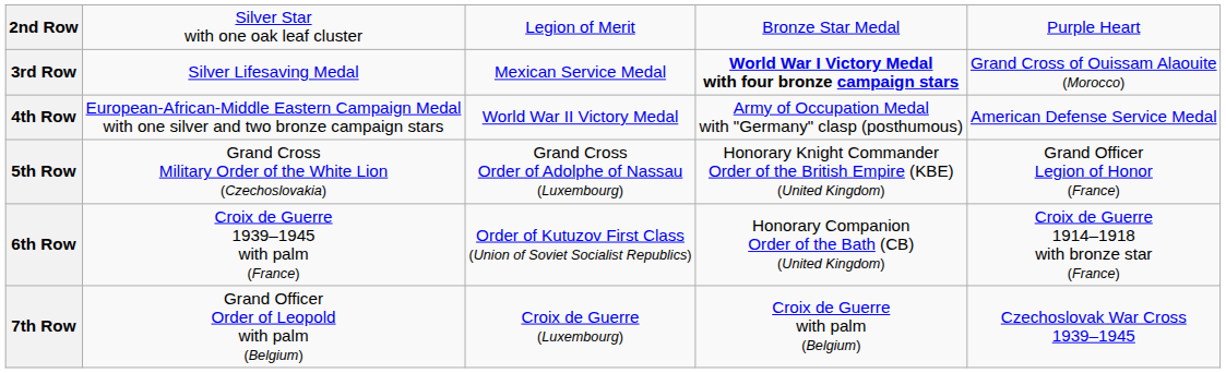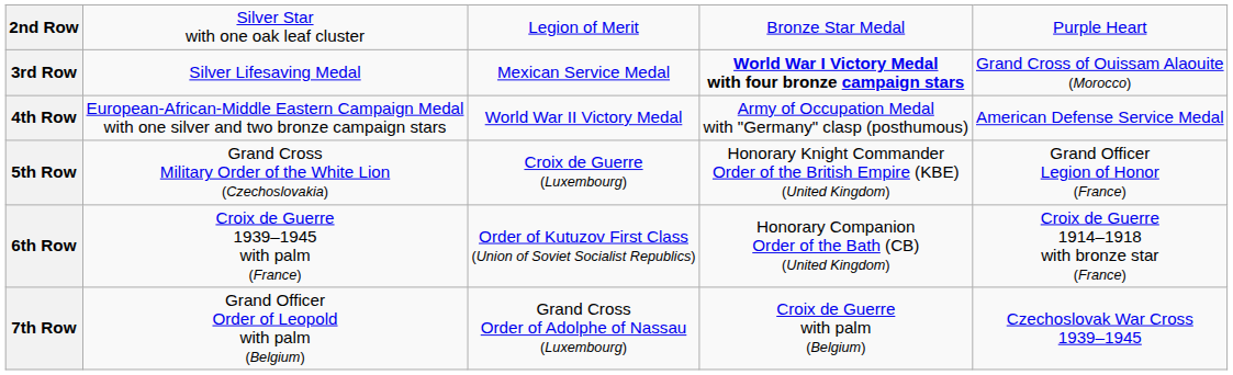 <table class="wikitable" style="margin-left: auto; margin-right: auto; text-align: center; margin-top: -1px;">
 <tr>
 <th>2nd Row</th>
 <td><a href='#'>Silver Star</a><br>with one oak leaf cluster</td>
 <td><a href='#'>Legion of Merit</a></td>
 <td><a href='#'>Bronze Star Medal</a></td>
 <td><a href='#'>Purple Heart</a></td>
 </tr>
 <tr>
 <th>3rd Row</th>
 <td><a href='#'>Silver Lifesaving Medal</a></td>
 <td><a href='#'>Mexican Service Medal</a></td>
 <td><strong><a href='#'>World War I Victory Medal</a><br>with four bronze <a href='#'>campaign stars</a></strong></td>
 <td><a href='#'>Grand Cross of Ouissam Alaouite</a><br><small>(<em>Morocco</em>)</small></td>
 </tr>
 <tr>
 <th>4th Row</th>
 <td><a href='#'>European-African-Middle Eastern Campaign Medal</a><br>with one silver and two bronze campaign stars</td>
 <td><a href='#'>World War II Victory Medal</a></td>
 <td><a href='#'>Army of Occupation Medal</a><br>with "Germany" clasp (posthumous)</td>
 <td><a href='#'>American Defense Service Medal</a></td>
 </tr>
 <tr>
 <th>5th Row</th>
 <td>Grand Cross<br><a href='#'>Military Order of the White Lion</a><br><small>(<em>Czechoslovakia</em>)</small></td>
-<td>Grand Cross<br><a href='#'>Order of Adolphe of Nassau</a><br><small>(<em>Luxembourg</em>)</small></td>
+<td><a href='#'>Croix de Guerre</a><br><small>(<em>Luxembourg</em>)</small></td>
 <td>Honorary Knight Commander<br><a href='#'>Order of the British Empire</a> (KBE) <br><small>(<em>United Kingdom</em>)</small></td>
 <td>Grand Officer<br><a href='#'>Legion of Honor</a><br><small>(<em>France</em>)</small></td>
 </tr>
 <tr>
 <th>6th Row</th>
 <td><a href='#'>Croix de Guerre</a><br>1939–1945<br>with palm <br><small>(<em>France</em>)</small></td>
 <td><a href='#'>Order of Kutuzov First Class</a><br><small>(<em>Union of Soviet Socialist Republics</em>)</small></td>
 <td>Honorary Companion<br><a href='#'>Order of the Bath</a> (CB)<br><small>(<em>United Kingdom</em>)</small></td>
 <td><a href='#'>Croix de Guerre</a><br>1914–1918<br>with bronze star <br><small>(<em>France</em>)</small></td>
 </tr>
 <tr>
 <th>7th Row</th>
 <td>Grand Officer<br><a href='#'>Order of Leopold</a><br>with palm <br><small>(<em>Belgium</em>)</small></td>
-<td><a href='#'>Croix de Guerre</a><br><small>(<em>Luxembourg</em>)</small></td>
+<td>Grand Cross<br><a href='#'>Order of Adolphe of Nassau</a><br><small>(<em>Luxembourg</em>)</small></td>
 <td><a href='#'>Croix de Guerre</a> <br>with palm<br><small>(<em>Belgium</em>)</small></td>
 <td><a href='#'>Czechoslovak War Cross<br>1939–1945</a></td>
 </tr>
 </table>
